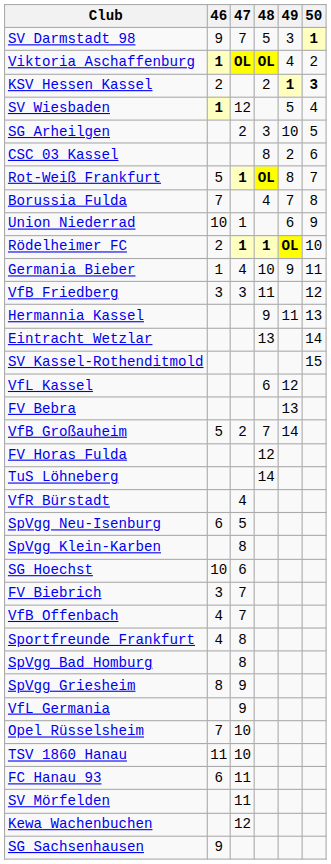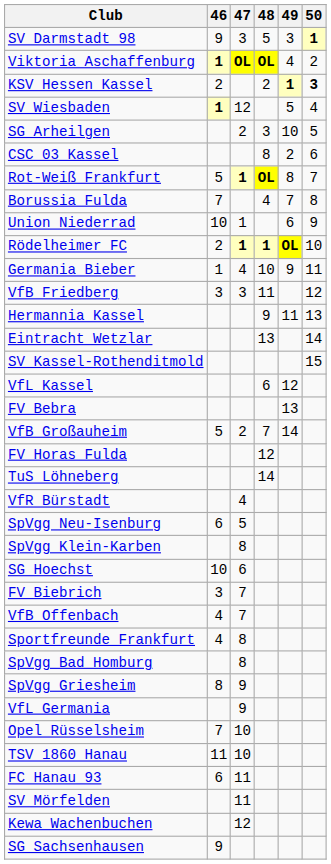 <table class="wikitable sortable">
 <tr>
 <th>Club</th>
 <th class="unsortable">46</th>
 <th class="unsortable">47</th>
 <th class="unsortable">48</th>
 <th class="unsortable">49</th>
 <th class="unsortable">50</th>
 </tr>
 <tr align="center">
 <td align="left"><a href='#'>SV Darmstadt 98</a></td>
 <td>9</td>
-<td>7</td>
+<td>3</td>
 <td>5</td>
 <td>3</td>
 <td style="background:#ffffbf"><strong>1</strong></td>
 </tr>
 <tr align="center">
 <td align="left"><a href='#'>Viktoria Aschaffenburg</a></td>
 <td style="background:#ffffbf"><strong>1</strong></td>
 <td style="background:#FFFF00"><strong>OL</strong></td>
 <td style="background:#FFFF00"><strong>OL</strong></td>
 <td>4</td>
 <td>2</td>
 </tr>
 <tr align="center">
 <td align="left"><a href='#'>KSV Hessen Kassel</a></td>
 <td>2</td>
 <td></td>
 <td>2</td>
 <td style="background:#ffffbf"><strong>1</strong></td>
 <td><strong>3</strong></td>
 </tr>
 <tr align="center">
 <td align="left"><a href='#'>SV Wiesbaden</a></td>
 <td style="background:#ffffbf"><strong>1</strong></td>
 <td>12</td>
 <td></td>
 <td>5</td>
 <td>4</td>
 </tr>
 <tr align="center">
 <td align="left"><a href='#'>SG Arheilgen</a></td>
 <td></td>
 <td>2</td>
 <td>3</td>
 <td>10</td>
 <td>5</td>
 </tr>
 <tr align="center">
 <td align="left"><a href='#'>CSC 03 Kassel</a></td>
 <td></td>
 <td></td>
 <td>8</td>
 <td>2</td>
 <td>6</td>
 </tr>
 <tr align="center">
 <td align="left"><a href='#'>Rot-Weiß Frankfurt</a></td>
 <td>5</td>
 <td style="background:#ffffbf"><strong>1</strong></td>
 <td style="background:#FFFF00"><strong>OL</strong></td>
 <td>8</td>
 <td>7</td>
 </tr>
 <tr align="center">
 <td align="left"><a href='#'>Borussia Fulda</a></td>
 <td>7</td>
 <td></td>
 <td>4</td>
 <td>7</td>
 <td>8</td>
 </tr>
 <tr align="center">
 <td align="left"><a href='#'>Union Niederrad</a></td>
 <td>10</td>
 <td>1</td>
 <td></td>
 <td>6</td>
 <td>9</td>
 </tr>
 <tr align="center">
 <td align="left"><a href='#'>Rödelheimer FC</a></td>
 <td>2</td>
 <td style="background:#ffffbf"><strong>1</strong></td>
 <td style="background:#ffffbf"><strong>1</strong></td>
 <td style="background:#FFFF00"><strong>OL</strong></td>
 <td>10</td>
 </tr>
 <tr align="center">
 <td align="left"><a href='#'>Germania Bieber</a></td>
 <td>1</td>
 <td>4</td>
 <td>10</td>
 <td>9</td>
 <td>11</td>
 </tr>
 <tr align="center">
 <td align="left"><a href='#'>VfB Friedberg</a></td>
 <td>3</td>
 <td>3</td>
 <td>11</td>
 <td></td>
 <td>12</td>
 </tr>
 <tr align="center">
 <td align="left"><a href='#'>Hermannia Kassel</a></td>
 <td></td>
 <td></td>
 <td>9</td>
 <td>11</td>
 <td>13</td>
 </tr>
 <tr align="center">
 <td align="left"><a href='#'>Eintracht Wetzlar</a></td>
 <td></td>
 <td></td>
 <td>13</td>
 <td></td>
 <td>14</td>
 </tr>
 <tr align="center">
 <td align="left"><a href='#'>SV Kassel-Rothenditmold</a></td>
 <td></td>
 <td></td>
 <td></td>
 <td></td>
 <td>15</td>
 </tr>
 <tr align="center">
 <td align="left"><a href='#'>VfL Kassel</a></td>
 <td></td>
 <td></td>
 <td>6</td>
 <td>12</td>
 <td></td>
 </tr>
 <tr align="center">
 <td align="left"><a href='#'>FV Bebra</a></td>
 <td></td>
 <td></td>
 <td></td>
 <td>13</td>
 <td></td>
 </tr>
 <tr align="center">
 <td align="left"><a href='#'>VfB Großauheim</a></td>
 <td>5</td>
 <td>2</td>
 <td>7</td>
 <td>14</td>
 <td></td>
 </tr>
 <tr align="center">
 <td align="left"><a href='#'>FV Horas Fulda</a></td>
 <td></td>
 <td></td>
 <td>12</td>
 <td></td>
 <td></td>
 </tr>
 <tr align="center">
 <td align="left"><a href='#'>TuS Löhneberg</a></td>
 <td></td>
 <td></td>
 <td>14</td>
 <td></td>
 <td></td>
 </tr>
 <tr align="center">
 <td align="left"><a href='#'>VfR Bürstadt</a></td>
 <td></td>
 <td>4</td>
 <td></td>
 <td></td>
 <td></td>
 </tr>
 <tr align="center">
 <td align="left"><a href='#'>SpVgg Neu-Isenburg</a></td>
 <td>6</td>
 <td>5</td>
 <td></td>
 <td></td>
 <td></td>
 </tr>
 <tr align="center">
 <td align="left"><a href='#'>SpVgg Klein-Karben</a></td>
 <td></td>
 <td>8</td>
 <td></td>
 <td></td>
 <td></td>
 </tr>
 <tr align="center">
 <td align="left"><a href='#'>SG Hoechst</a></td>
 <td>10</td>
 <td>6</td>
 <td></td>
 <td></td>
 <td></td>
 </tr>
 <tr align="center">
 <td align="left"><a href='#'>FV Biebrich</a></td>
 <td>3</td>
 <td>7</td>
 <td></td>
 <td></td>
 <td></td>
 </tr>
 <tr align="center">
 <td align="left"><a href='#'>VfB Offenbach</a></td>
 <td>4</td>
 <td>7</td>
 <td></td>
 <td></td>
 <td></td>
 </tr>
 <tr align="center">
 <td align="left"><a href='#'>Sportfreunde Frankfurt</a></td>
 <td>4</td>
 <td>8</td>
 <td></td>
 <td></td>
 <td></td>
 </tr>
 <tr align="center">
 <td align="left"><a href='#'>SpVgg Bad Homburg</a></td>
 <td></td>
 <td>8</td>
 <td></td>
 <td></td>
 <td></td>
 </tr>
 <tr align="center">
 <td align="left"><a href='#'>SpVgg Griesheim</a></td>
 <td>8</td>
 <td>9</td>
 <td></td>
 <td></td>
 <td></td>
 </tr>
 <tr align="center">
 <td align="left"><a href='#'>VfL Germania</a></td>
 <td></td>
 <td>9</td>
 <td></td>
 <td></td>
 <td></td>
 </tr>
 <tr align="center">
 <td align="left"><a href='#'>Opel Rüsselsheim</a></td>
 <td>7</td>
 <td>10</td>
 <td></td>
 <td></td>
 <td></td>
 </tr>
 <tr align="center">
 <td align="left"><a href='#'>TSV 1860 Hanau</a></td>
 <td>11</td>
 <td>10</td>
 <td></td>
 <td></td>
 <td></td>
 </tr>
 <tr align="center">
 <td align="left"><a href='#'>FC Hanau 93</a></td>
 <td>6</td>
 <td>11</td>
 <td></td>
 <td></td>
 <td></td>
 </tr>
 <tr align="center">
 <td align="left"><a href='#'>SV Mörfelden</a></td>
 <td></td>
 <td>11</td>
 <td></td>
 <td></td>
 <td></td>
 </tr>
 <tr align="center">
 <td align="left"><a href='#'>Kewa Wachenbuchen</a></td>
 <td></td>
 <td>12</td>
 <td></td>
 <td></td>
 <td></td>
 </tr>
 <tr align="center">
 <td align="left"><a href='#'>SG Sachsenhausen</a></td>
 <td>9</td>
 <td></td>
 <td></td>
 <td></td>
 <td></td>
 </tr>
 </table>
